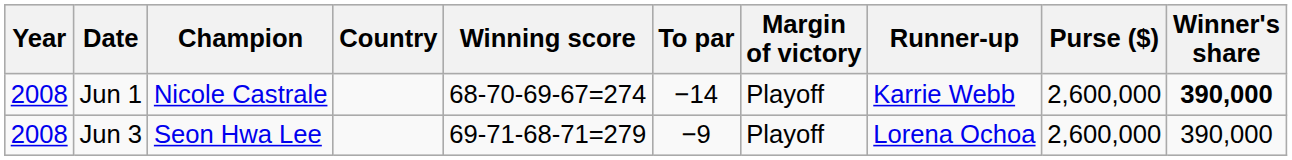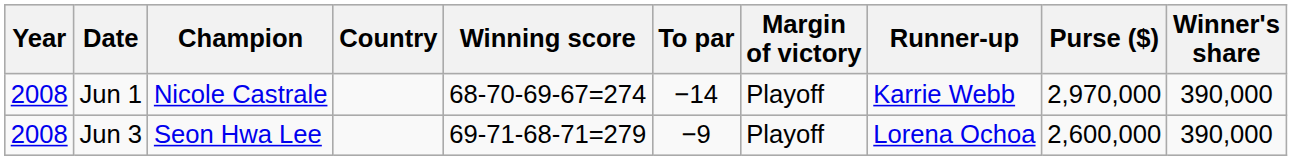 <table class="wikitable">
 <tr>
 <th>Year</th>
 <th>Date</th>
 <th>Champion</th>
 <th>Country</th>
 <th>Winning score</th>
 <th>To par</th>
 <th>Margin<br>of victory</th>
 <th>Runner-up</th>
 <th>Purse ($)</th>
 <th>Winner's<br>share</th>
 </tr>
 <tr>
 <td><a href='#'>2008</a></td>
 <td>Jun 1</td>
 <td><a href='#'>Nicole Castrale</a></td>
 <td></td>
 <td>68-70-69-67=274</td>
 <td align=center>−14</td>
 <td>Playoff</td>
 <td> <a href='#'>Karrie Webb</a></td>
-<td align=center>2,600,000</td>
-<td align=center><strong>390,000</strong></td>
+<td align=center>2,970,000</td>
+<td align=center>390,000</td>
 </tr>
 <tr>
 <td><a href='#'>2008</a></td>
 <td>Jun 3</td>
 <td><a href='#'>Seon Hwa Lee</a></td>
 <td></td>
 <td>69-71-68-71=279</td>
 <td align=center>−9</td>
 <td>Playoff</td>
 <td> <a href='#'>Lorena Ochoa</a></td>
 <td align=center>2,600,000</td>
 <td align=center>390,000</td>
 </tr>
 </table>
